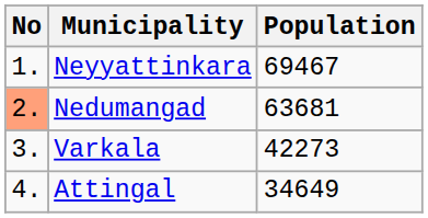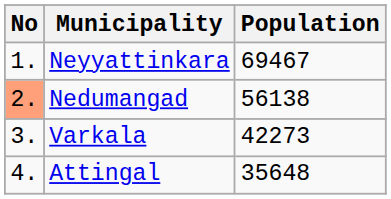 <table class="wikitable" style="float:left;margin-right:1em;">
 <tr>
 <th>No</th>
 <th>Municipality</th>
 <th>Population</th>
 </tr>
 <tr>
 <td>1.</td>
 <td><a href='#'>Neyyattinkara</a></td>
 <td>69467</td>
 </tr>
 <tr>
 <td style="background: lightsalmon;">2.</td>
 <td><a href='#'>Nedumangad</a></td>
-<td>63681</td>
+<td>56138</td>
 </tr>
 <tr>
 <td>3.</td>
 <td><a href='#'>Varkala</a></td>
 <td>42273</td>
 </tr>
 <tr>
 <td>4.</td>
 <td><a href='#'>Attingal</a></td>
-<td>34649</td>
+<td>35648</td>
 </tr>
 </table>
